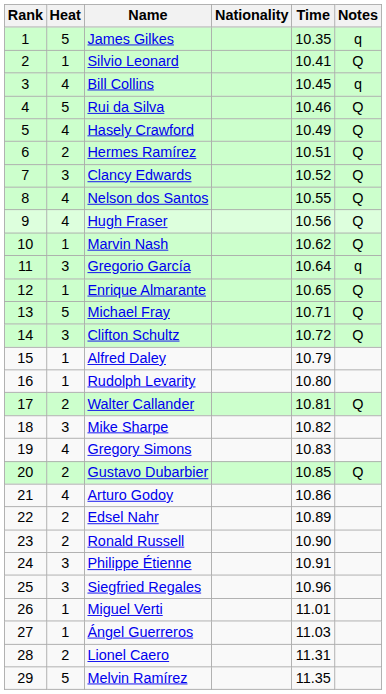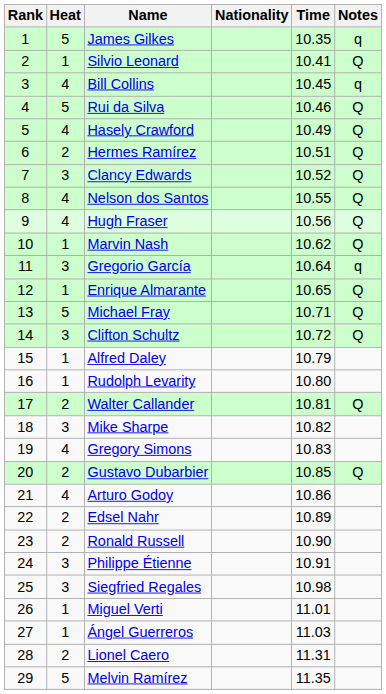 <table class="wikitable sortable" style="text-align:center">
 <tr>
 <th>Rank</th>
 <th>Heat</th>
 <th>Name</th>
 <th>Nationality</th>
 <th>Time</th>
 <th>Notes</th>
 </tr>
 <tr bgcolor=ccffcc>
 <td>1</td>
 <td>5</td>
 <td align=left><a href='#'>James Gilkes</a></td>
 <td align=left></td>
 <td>10.35</td>
 <td>q</td>
 </tr>
 <tr bgcolor=ccffcc>
 <td>2</td>
 <td>1</td>
 <td align=left><a href='#'>Silvio Leonard</a></td>
 <td align=left></td>
 <td>10.41</td>
 <td>Q</td>
 </tr>
 <tr bgcolor=ccffcc>
 <td>3</td>
 <td>4</td>
 <td align=left><a href='#'>Bill Collins</a></td>
 <td align=left></td>
 <td>10.45</td>
 <td>q</td>
 </tr>
 <tr bgcolor=ccffcc>
 <td>4</td>
 <td>5</td>
 <td align=left><a href='#'>Rui da Silva</a></td>
 <td align=left></td>
 <td>10.46</td>
 <td>Q</td>
 </tr>
 <tr bgcolor=ccffcc>
 <td>5</td>
 <td>4</td>
 <td align=left><a href='#'>Hasely Crawford</a></td>
 <td align=left></td>
 <td>10.49</td>
 <td>Q</td>
 </tr>
 <tr bgcolor=ccffcc>
 <td>6</td>
 <td>2</td>
 <td align=left><a href='#'>Hermes Ramírez</a></td>
 <td align=left></td>
 <td>10.51</td>
 <td>Q</td>
 </tr>
 <tr bgcolor=ccffcc>
 <td>7</td>
 <td>3</td>
 <td align=left><a href='#'>Clancy Edwards</a></td>
 <td align=left></td>
 <td>10.52</td>
 <td>Q</td>
 </tr>
 <tr bgcolor=ccffcc>
 <td>8</td>
 <td>4</td>
 <td align=left><a href='#'>Nelson dos Santos</a></td>
 <td align=left></td>
 <td>10.55</td>
 <td>Q</td>
 </tr>
 <tr bgcolor=ddffdd>
 <td>9</td>
 <td>4</td>
 <td align=left><a href='#'>Hugh Fraser</a></td>
 <td align=left></td>
 <td>10.56</td>
 <td>Q</td>
 </tr>
 <tr bgcolor=ccffcc>
 <td>10</td>
 <td>1</td>
 <td align=left><a href='#'>Marvin Nash</a></td>
 <td align=left></td>
 <td>10.62</td>
 <td>Q</td>
 </tr>
 <tr bgcolor=ccffcc>
 <td>11</td>
 <td>3</td>
 <td align=left><a href='#'>Gregorio García</a></td>
 <td align=left></td>
 <td>10.64</td>
 <td>q</td>
 </tr>
 <tr bgcolor=ccffcc>
 <td>12</td>
 <td>1</td>
 <td align=left><a href='#'>Enrique Almarante</a></td>
 <td align=left></td>
 <td>10.65</td>
 <td>Q</td>
 </tr>
 <tr bgcolor=ccffcc>
 <td>13</td>
 <td>5</td>
 <td align=left><a href='#'>Michael Fray</a></td>
 <td align=left></td>
 <td>10.71</td>
 <td>Q</td>
 </tr>
 <tr bgcolor=ccffcc>
 <td>14</td>
 <td>3</td>
 <td align=left><a href='#'>Clifton Schultz</a></td>
 <td align=left></td>
 <td>10.72</td>
 <td>Q</td>
 </tr>
 <tr>
 <td>15</td>
 <td>1</td>
 <td align=left><a href='#'>Alfred Daley</a></td>
 <td align=left></td>
 <td>10.79</td>
 <td></td>
 </tr>
 <tr>
 <td>16</td>
 <td>1</td>
 <td align=left><a href='#'>Rudolph Levarity</a></td>
 <td align=left></td>
 <td>10.80</td>
 <td></td>
 </tr>
 <tr bgcolor=ccffcc>
 <td>17</td>
 <td>2</td>
 <td align=left><a href='#'>Walter Callander</a></td>
 <td align=left></td>
 <td>10.81</td>
 <td>Q</td>
 </tr>
 <tr>
 <td>18</td>
 <td>3</td>
 <td align=left><a href='#'>Mike Sharpe</a></td>
 <td align=left></td>
 <td>10.82</td>
 <td></td>
 </tr>
 <tr>
 <td>19</td>
 <td>4</td>
 <td align=left><a href='#'>Gregory Simons</a></td>
 <td align=left></td>
 <td>10.83</td>
 <td></td>
 </tr>
 <tr bgcolor=ccffcc>
 <td>20</td>
 <td>2</td>
 <td align=left><a href='#'>Gustavo Dubarbier</a></td>
 <td align=left></td>
 <td>10.85</td>
 <td>Q</td>
 </tr>
 <tr>
 <td>21</td>
 <td>4</td>
 <td align=left><a href='#'>Arturo Godoy</a></td>
 <td align=left></td>
 <td>10.86</td>
 <td></td>
 </tr>
 <tr>
 <td>22</td>
 <td>2</td>
 <td align=left><a href='#'>Edsel Nahr</a></td>
 <td align=left></td>
 <td>10.89</td>
 <td></td>
 </tr>
 <tr>
 <td>23</td>
 <td>2</td>
 <td align=left><a href='#'>Ronald Russell</a></td>
 <td align=left></td>
 <td>10.90</td>
 <td></td>
 </tr>
 <tr>
 <td>24</td>
 <td>3</td>
 <td align=left><a href='#'>Philippe Étienne</a></td>
 <td align=left></td>
 <td>10.91</td>
 <td></td>
 </tr>
 <tr>
 <td>25</td>
 <td>3</td>
 <td align=left><a href='#'>Siegfried Regales</a></td>
 <td align=left></td>
-<td>10.96</td>
+<td>10.98</td>
 <td></td>
 </tr>
 <tr>
 <td>26</td>
 <td>1</td>
 <td align=left><a href='#'>Miguel Verti</a></td>
 <td align=left></td>
 <td>11.01</td>
 <td></td>
 </tr>
 <tr>
 <td>27</td>
 <td>1</td>
 <td align=left><a href='#'>Ángel Guerreros</a></td>
 <td align=left></td>
 <td>11.03</td>
 <td></td>
 </tr>
 <tr>
 <td>28</td>
 <td>2</td>
 <td align=left><a href='#'>Lionel Caero</a></td>
 <td align=left></td>
 <td>11.31</td>
 <td></td>
 </tr>
 <tr>
 <td>29</td>
 <td>5</td>
 <td align=left><a href='#'>Melvin Ramírez</a></td>
 <td align=left></td>
 <td>11.35</td>
 <td></td>
 </tr>
 </table>
